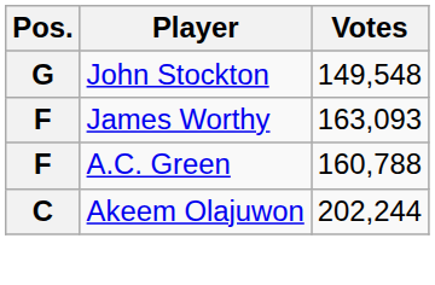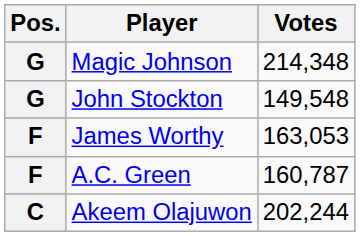 <table class="wikitable">
 <tr>
 <th>Pos.</th>
 <th>Player</th>
 <th>Votes</th>
+</tr>
+<tr>
+<th>G</th>
+<td><a href='#'>Magic Johnson</a></td>
+<td>214,348</td>
 </tr>
 <tr>
 <th>G</th>
 <td><a href='#'>John Stockton</a></td>
 <td>149,548</td>
 </tr>
 <tr>
 <th>F</th>
 <td><a href='#'>James Worthy</a></td>
-<td>163,093</td>
+<td>163,053</td>
 </tr>
 <tr>
 <th>F</th>
 <td><a href='#'>A.C. Green</a></td>
-<td>160,788</td>
+<td>160,787</td>
 </tr>
 <tr>
 <th>C</th>
 <td><a href='#'>Akeem Olajuwon</a></td>
 <td>202,244</td>
 </tr>
 </table>
